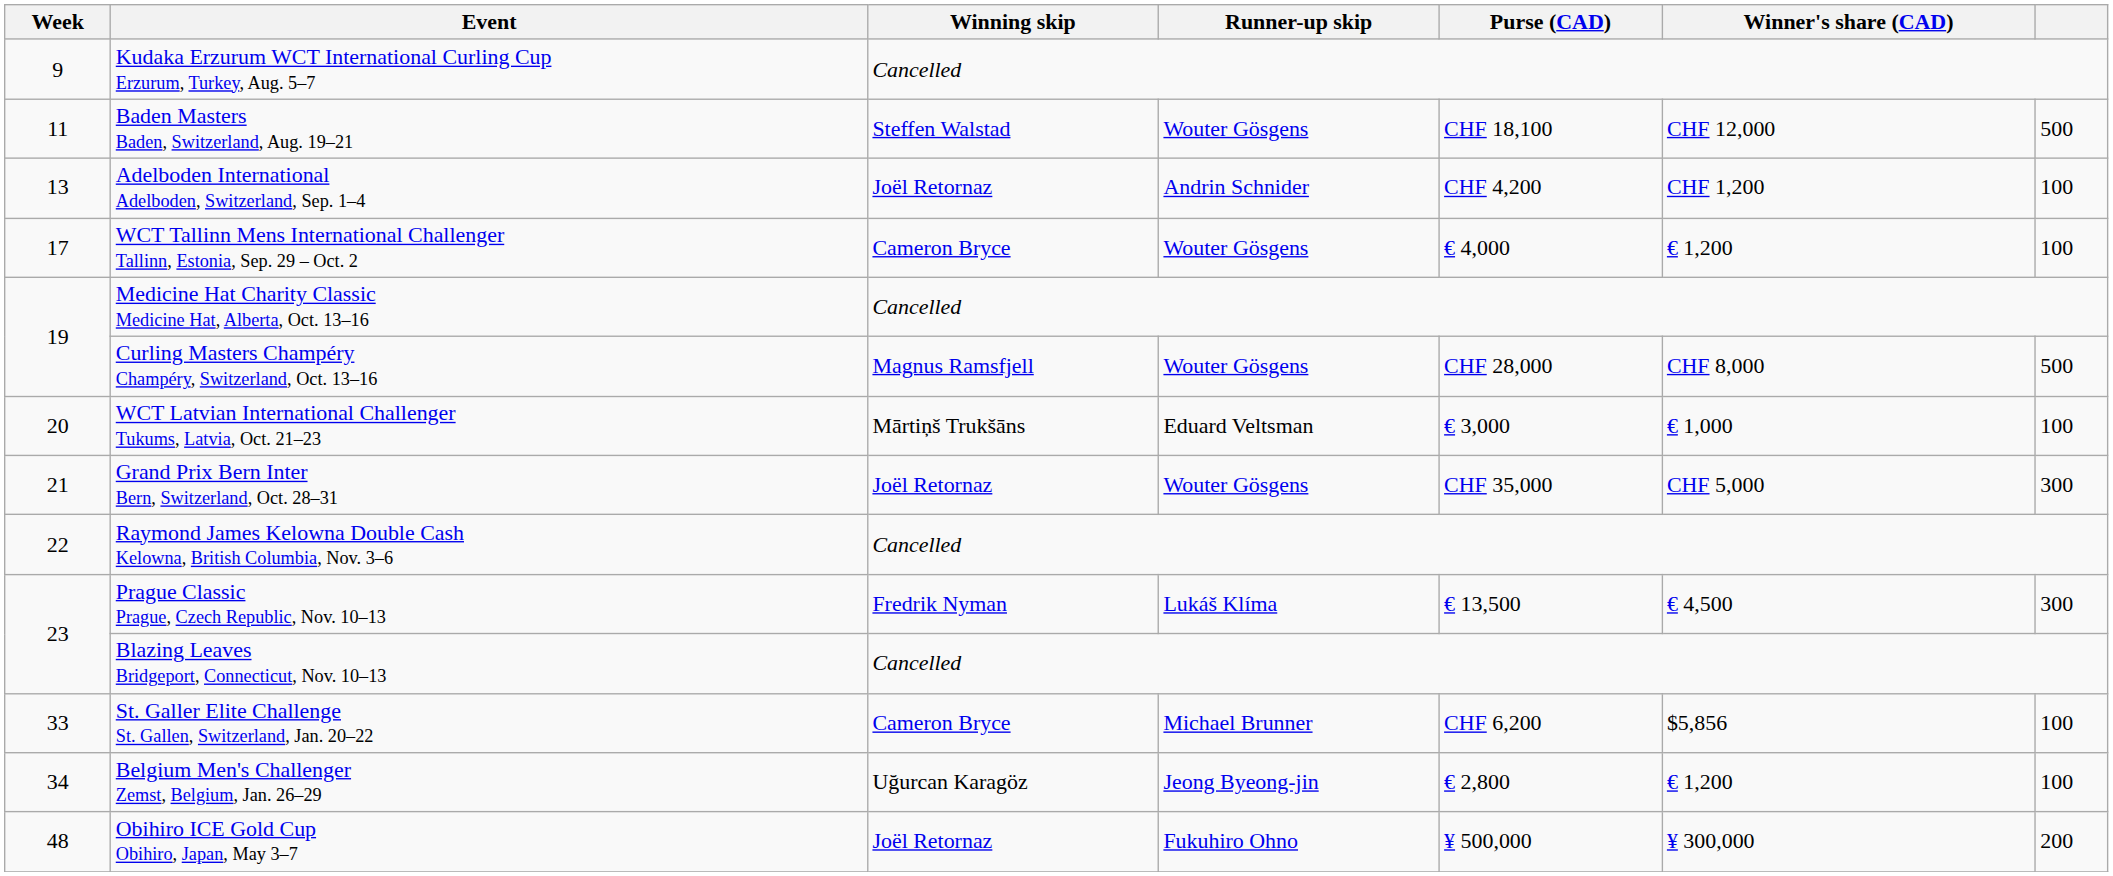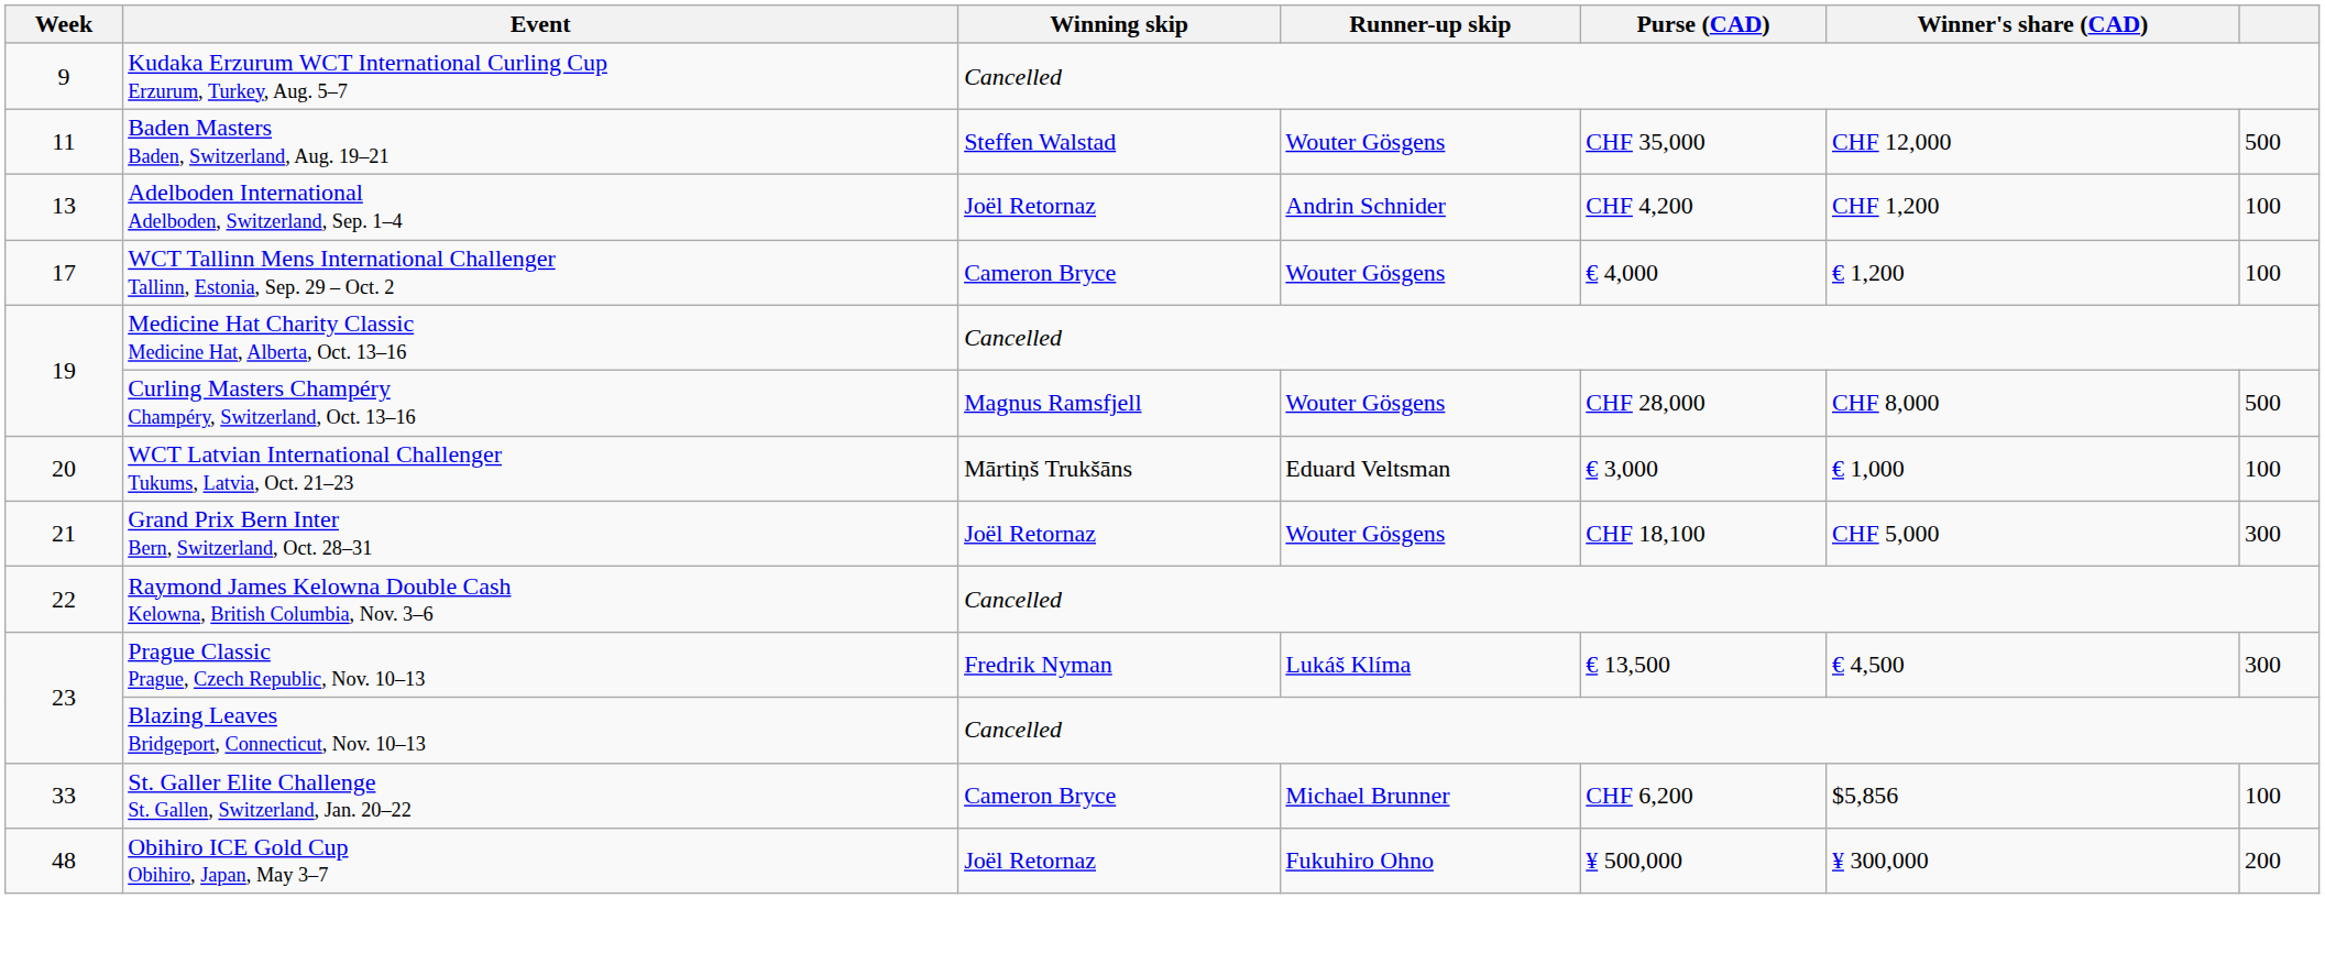 <table class="wikitable sortable" style="margin-right:0; width:97%">
 <tr>
 <th>Week</th>
 <th>Event</th>
 <th>Winning skip</th>
 <th>Runner-up skip</th>
 <th>Purse (<a href='#'>CAD</a>)</th>
 <th>Winner's share (<a href='#'>CAD</a>)</th>
 <th></th>
 </tr>
 <tr>
 <td align=center>9</td>
 <td><a href='#'>Kudaka Erzurum WCT International Curling Cup</a> <br> <small><a href='#'>Erzurum</a>, <a href='#'>Turkey</a>, Aug. 5–7</small></td>
 <td colspan="5"><em>Cancelled</em></td>
 </tr>
 <tr>
 <td align=center>11</td>
 <td><a href='#'>Baden Masters</a> <br> <small><a href='#'>Baden</a>, <a href='#'>Switzerland</a>, Aug. 19–21</small></td>
 <td> <a href='#'>Steffen Walstad</a></td>
 <td> <a href='#'>Wouter Gösgens</a></td>
-<td><a href='#'>CHF</a> 18,100</td>
+<td><a href='#'>CHF</a> 35,000</td>
 <td><a href='#'>CHF</a> 12,000</td>
 <td>500</td>
 </tr>
 <tr>
 <td align=center>13</td>
 <td><a href='#'>Adelboden International</a> <br> <small><a href='#'>Adelboden</a>, <a href='#'>Switzerland</a>, Sep. 1–4</small></td>
 <td> <a href='#'>Joël Retornaz</a></td>
 <td> <a href='#'>Andrin Schnider</a></td>
 <td><a href='#'>CHF</a> 4,200</td>
 <td><a href='#'>CHF</a> 1,200</td>
 <td>100</td>
 </tr>
 <tr>
 <td align=center>17</td>
 <td><a href='#'>WCT Tallinn Mens International Challenger</a> <br> <small><a href='#'>Tallinn</a>, <a href='#'>Estonia</a>, Sep. 29 – Oct. 2</small></td>
 <td> <a href='#'>Cameron Bryce</a></td>
 <td> <a href='#'>Wouter Gösgens</a></td>
 <td><a href='#'>€</a> 4,000</td>
 <td><a href='#'>€</a> 1,200</td>
 <td>100</td>
 </tr>
 <tr>
 <td align=center rowspan=2>19</td>
 <td><a href='#'>Medicine Hat Charity Classic</a> <br> <small><a href='#'>Medicine Hat</a>, <a href='#'>Alberta</a>, Oct. 13–16</small></td>
 <td colspan="5"><em>Cancelled</em></td>
 </tr>
 <tr>
 <td><a href='#'>Curling Masters Champéry</a> <br> <small><a href='#'>Champéry</a>, <a href='#'>Switzerland</a>, Oct. 13–16</small></td>
 <td> <a href='#'>Magnus Ramsfjell</a></td>
 <td> <a href='#'>Wouter Gösgens</a></td>
 <td><a href='#'>CHF</a> 28,000</td>
 <td><a href='#'>CHF</a> 8,000</td>
 <td>500</td>
 </tr>
 <tr>
 <td align=center>20</td>
 <td><a href='#'>WCT Latvian International Challenger</a> <br> <small><a href='#'>Tukums</a>, <a href='#'>Latvia</a>, Oct. 21–23</small></td>
 <td> Mārtiņš Trukšāns</td>
 <td> Eduard Veltsman</td>
 <td><a href='#'>€</a> 3,000</td>
 <td><a href='#'>€</a> 1,000</td>
 <td>100</td>
 </tr>
 <tr>
 <td align=center>21</td>
 <td><a href='#'>Grand Prix Bern Inter</a> <br> <small><a href='#'>Bern</a>, <a href='#'>Switzerland</a>, Oct. 28–31</small></td>
 <td> <a href='#'>Joël Retornaz</a></td>
 <td> <a href='#'>Wouter Gösgens</a></td>
-<td><a href='#'>CHF</a> 35,000</td>
+<td><a href='#'>CHF</a> 18,100</td>
 <td><a href='#'>CHF</a> 5,000</td>
 <td>300</td>
 </tr>
 <tr>
 <td align=center>22</td>
 <td><a href='#'>Raymond James Kelowna Double Cash</a> <br> <small><a href='#'>Kelowna</a>, <a href='#'>British Columbia</a>, Nov. 3–6</small></td>
 <td colspan="5"><em>Cancelled</em></td>
 </tr>
 <tr>
 <td align=center rowspan=2>23</td>
 <td><a href='#'>Prague Classic</a> <br> <small><a href='#'>Prague</a>, <a href='#'>Czech Republic</a>, Nov. 10–13</small></td>
 <td> <a href='#'>Fredrik Nyman</a></td>
 <td> <a href='#'>Lukáš Klíma</a></td>
 <td><a href='#'>€</a> 13,500</td>
 <td><a href='#'>€</a> 4,500</td>
 <td>300</td>
 </tr>
 <tr>
 <td><a href='#'>Blazing Leaves</a> <br> <small><a href='#'>Bridgeport</a>, <a href='#'>Connecticut</a>, Nov. 10–13</small></td>
 <td colspan="5"><em>Cancelled</em></td>
 </tr>
 <tr>
 <td align=center>33</td>
 <td><a href='#'>St. Galler Elite Challenge</a> <br> <small><a href='#'>St. Gallen</a>, <a href='#'>Switzerland</a>, Jan. 20–22</small></td>
 <td> <a href='#'>Cameron Bryce</a></td>
 <td> <a href='#'>Michael Brunner</a></td>
 <td><a href='#'>CHF</a> 6,200</td>
 <td>$5,856</td>
 <td>100</td>
 </tr>
 <tr>
-<td align=center>34</td>
-<td><a href='#'>Belgium Men's Challenger</a> <br> <small><a href='#'>Zemst</a>, <a href='#'>Belgium</a>, Jan. 26–29</small></td>
-<td> Uğurcan Karagöz</td>
-<td> <a href='#'>Jeong Byeong-jin</a></td>
-<td><a href='#'>€</a> 2,800</td>
-<td><a href='#'>€</a> 1,200</td>
-<td>100</td>
-</tr>
-<tr>
 <td align=center>48</td>
 <td><a href='#'>Obihiro ICE Gold Cup</a> <br> <small><a href='#'>Obihiro</a>, <a href='#'>Japan</a>, May 3–7</small></td>
 <td> <a href='#'>Joël Retornaz</a></td>
 <td> <a href='#'>Fukuhiro Ohno</a></td>
 <td><a href='#'>¥</a> 500,000</td>
 <td><a href='#'>¥</a> 300,000</td>
 <td>200</td>
 </tr>
 </table>
